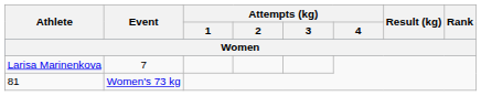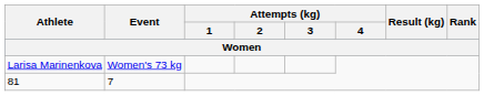 <table class=wikitable style="font-size:90%">
 <tr>
 <th rowspan=2>Athlete</th>
 <th rowspan=2>Event</th>
 <th colspan=4>Attempts (kg)</th>
 <th rowspan=2>Result (kg)</th>
 <th rowspan=2>Rank</th>
 </tr>
 <tr>
 <th width="60">1</th>
 <th width="60">2</th>
 <th width="60">3</th>
 <th width="60">4</th>
 </tr>
 <tr style="background:#9acdff;">
 <th colspan=8>Women</th>
 </tr>
 <tr align=center>
 <td align=left><a href='#'>Larisa Marinenkova</a></td>
-<td>7</td>
+<td align=left><a href='#'>Women's 73 kg</a></td>
 <td></td>
 <td></td>
 <td></td>
 </tr>
 <tr>
 <td>81</td>
-<td align=left><a href='#'>Women's 73 kg</a></td>
+<td>7</td>
 </tr>
 </table>
